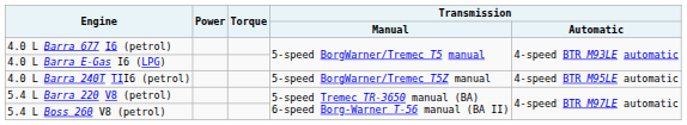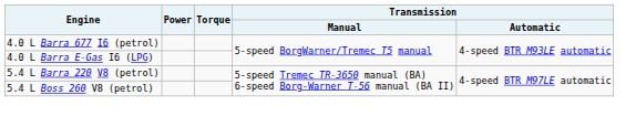 <table class="wikitable">
 <tr>
 <th rowspan="2" style="background:#e8f4f8;">Engine</th>
 <th rowspan="2" style="background:#e8f4f8;">Power</th>
 <th rowspan="2" style="background:#e8f4f8;">Torque</th>
 <th colspan="2" style="background:#e8f4f8;">Transmission</th>
 </tr>
 <tr>
 <th style="background:#e8f4f8;">Manual</th>
 <th style="background:#e8f4f8;">Automatic</th>
 </tr>
 <tr>
 <td>4.0 L <em><a href='#'>Barra 677</a></em> <a href='#'>I6</a> (petrol)</td>
 <td></td>
 <td></td>
 <td rowspan="2">5-speed <a href='#'>BorgWarner/Tremec <em>T5</em></a> <a href='#'>manual</a></td>
 <td rowspan="2">4-speed <a href='#'>BTR <em>M93LE</em></a> <a href='#'>automatic</a></td>
 </tr>
 <tr>
 <td>4.0 L <em><a href='#'>Barra E-Gas</a></em>  I6 (<a href='#'>LPG</a>)</td>
 <td></td>
 <td></td>
 </tr>
 <tr>
-<td>4.0 L <em><a href='#'>Barra 240T</a></em> <a href='#'>TI</a>I6 (petrol)</td>
-<td></td>
-<td></td>
-<td>5-speed <a href='#'>BorgWarner/Tremec <em>T5Z</em></a> manual</td>
-<td>4-speed <a href='#'>BTR <em>M95LE</em></a> automatic</td>
-</tr>
-<tr>
 <td>5.4 L <em><a href='#'>Barra 220</a></em> <a href='#'>V8</a> (petrol)</td>
 <td></td>
 <td></td>
 <td rowspan="2">5-speed <a href='#'>Tremec <em>TR-3650</em></a> manual (BA)<br>6-speed <a href='#'>Borg-Warner <em>T-56</em></a> manual (BA II)</td>
 <td rowspan="2">4-speed <a href='#'>BTR <em>M97LE</em></a> automatic</td>
 </tr>
 <tr>
 <td>5.4 L <em><a href='#'>Boss 260</a></em> V8 (petrol)</td>
 <td></td>
 <td></td>
 </tr>
 </table>
